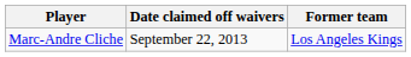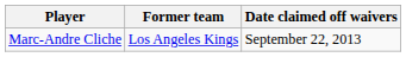 <table class="wikitable">
 <tr>
 <th>Player</th>
+<th>Former team</th>
 <th>Date claimed off waivers</th>
-<th>Former team</th>
 </tr>
 <tr>
 <td><a href='#'>Marc-Andre Cliche</a></td>
+<td><a href='#'>Los Angeles Kings</a></td>
 <td>September 22, 2013</td>
-<td><a href='#'>Los Angeles Kings</a></td>
 </tr>
 </table>
